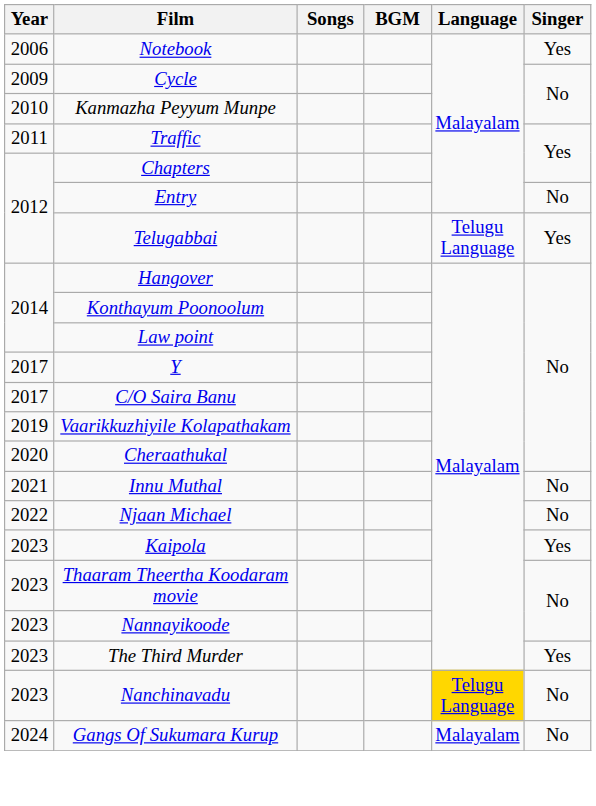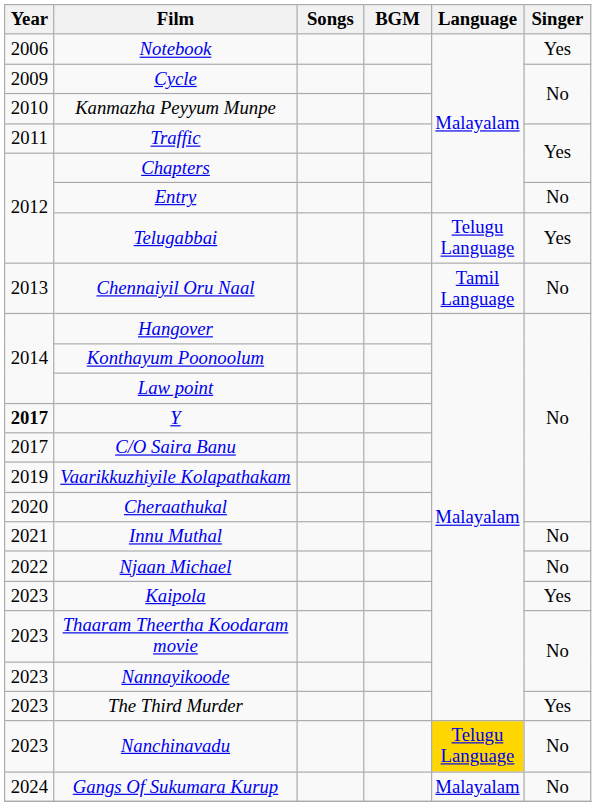 <table class="wikitable" style="text-align:center;font-size:100%;">
 <tr>
 <th width=35>Year</th>
 <th width=200>Film</th>
 <th width=50>Songs</th>
 <th width=50>BGM</th>
 <th width=50>Language</th>
 <th width=50>Singer</th>
 </tr>
 <tr>
 <td rowspan="1">2006</td>
 <td><a href='#'><em>Notebook</em></a></td>
 <td></td>
 <td></td>
 <td rowspan="6"><a href='#'>Malayalam</a></td>
 <td>Yes</td>
 </tr>
 <tr>
 <td rowspan="1">2009</td>
 <td><a href='#'><em>Cycle</em></a></td>
 <td></td>
 <td></td>
 <td rowspan="2">No</td>
 </tr>
 <tr>
 <td rowspan="1">2010</td>
 <td><em>Kanmazha Peyyum Munpe</em></td>
 <td></td>
 <td></td>
 </tr>
 <tr>
 <td rowspan="1">2011</td>
 <td><em><a href='#'>Traffic</a></em></td>
 <td></td>
 <td></td>
 <td rowspan="2">Yes</td>
 </tr>
 <tr>
 <td rowspan="3">2012</td>
 <td><a href='#'><em>Chapters</em></a></td>
 <td></td>
 <td></td>
 </tr>
 <tr>
 <td><a href='#'><em>Entry</em></a></td>
 <td></td>
 <td></td>
 <td>No</td>
 </tr>
 <tr>
 <td><em><a href='#'>Telugabbai</a></em></td>
 <td></td>
 <td></td>
 <td><a href='#'>Telugu Language</a></td>
 <td>Yes</td>
 </tr>
 <tr>
+<td rowspan="1">2013</td>
+<td><em><a href='#'>Chennaiyil Oru Naal</a></em></td>
+<td></td>
+<td></td>
+<td><a href='#'>Tamil Language</a></td>
+<td>No</td>
+</tr>
+<tr>
 <td rowspan="3">2014</td>
 <td><a href='#'><em>Hangover</em></a></td>
 <td></td>
 <td></td>
 <td rowspan="13"><a href='#'>Malayalam</a></td>
 <td rowspan="7">No</td>
 </tr>
 <tr>
 <td><em><a href='#'>Konthayum Poonoolum</a></em></td>
 <td></td>
 <td></td>
 </tr>
 <tr>
 <td><em><a href='#'>Law point</a></em></td>
 <td></td>
 <td></td>
 </tr>
 <tr>
-<td>2017</td>
+<td><strong>2017</strong></td>
 <td><a href='#'><em>Y</em></a></td>
 <td></td>
 <td></td>
 </tr>
 <tr>
 <td rowspan="1">2017</td>
 <td><em><a href='#'>C/O Saira Banu</a></em></td>
 <td></td>
 <td></td>
 </tr>
 <tr>
 <td rowspan="1">2019</td>
 <td><em><a href='#'>Vaarikkuzhiyile Kolapathakam</a></em></td>
 <td></td>
 <td></td>
 </tr>
 <tr>
 <td rowspan="1">2020</td>
 <td><em><a href='#'>Cheraathukal</a></em></td>
 <td></td>
 <td></td>
 </tr>
 <tr>
 <td rowspan="1">2021</td>
 <td><em><a href='#'>Innu Muthal</a></em></td>
 <td></td>
 <td></td>
 <td>No</td>
 </tr>
 <tr>
 <td rowspan="1">2022</td>
 <td><em><a href='#'>Njaan Michael</a></em></td>
 <td></td>
 <td></td>
 <td>No</td>
 </tr>
 <tr>
 <td rowspan="1">2023</td>
 <td><em><a href='#'>Kaipola</a></em></td>
 <td></td>
 <td></td>
 <td>Yes</td>
 </tr>
 <tr>
 <td rowspan="1">2023</td>
 <td><em><a href='#'>Thaaram Theertha Koodaram movie</a></em></td>
 <td></td>
 <td></td>
 <td rowspan="2">No</td>
 </tr>
 <tr>
 <td rowspan="1">2023</td>
 <td><em><a href='#'>Nannayikoode</a></em></td>
 <td></td>
 <td></td>
 </tr>
 <tr>
 <td rowspan="1">2023</td>
 <td><em>The Third Murder</em></td>
 <td></td>
 <td></td>
 <td>Yes</td>
 </tr>
 <tr>
 <td rowspan="1">2023</td>
 <td><em><a href='#'>Nanchinavadu</a></em></td>
 <td></td>
 <td></td>
 <td style="background: gold;"><a href='#'>Telugu Language</a></td>
 <td>No</td>
 </tr>
 <tr>
 <td rowspan="1">2024</td>
 <td><em><a href='#'>Gangs Of Sukumara Kurup</a></em></td>
 <td></td>
 <td></td>
 <td><a href='#'>Malayalam</a></td>
 <td>No</td>
 </tr>
 <tr>
 </tr>
 </table>
